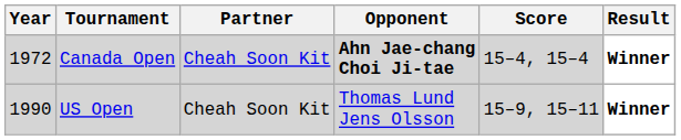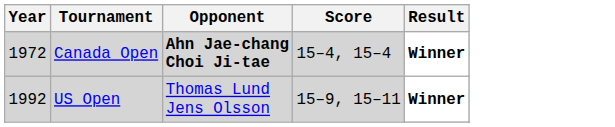 <table class="sortable wikitable" style="font-size: 90%;">
 <tr>
 <th>Year</th>
 <th>Tournament</th>
-<th>Partner</th>
 <th>Opponent</th>
 <th>Score</th>
 <th>Result</th>
 </tr>
 <tr style="background:#D5D5D5">
 <td align="center">1972</td>
 <td align="left"><a href='#'>Canada Open</a></td>
-<td align="left"> <a href='#'>Cheah Soon Kit</a></td>
 <td align="left"><strong> Ahn Jae-chang <br>  Choi Ji-tae</strong></td>
 <td align="left">15–4, 15–4</td>
 <td style="text-align:left; background:white"> <strong>Winner</strong></td>
 </tr>
 <tr style="background:#D5D5D5">
-<td align="center">1990</td>
+<td align="center">1992</td>
 <td align="left"><a href='#'>US Open</a></td>
-<td align="left"> Cheah Soon Kit</td>
 <td align="left"> <a href='#'>Thomas Lund</a> <br>  <a href='#'>Jens Olsson</a></td>
 <td align="left">15–9, 15–11</td>
 <td style="text-align:left; background:white"> <strong>Winner</strong></td>
 </tr>
 </table>
